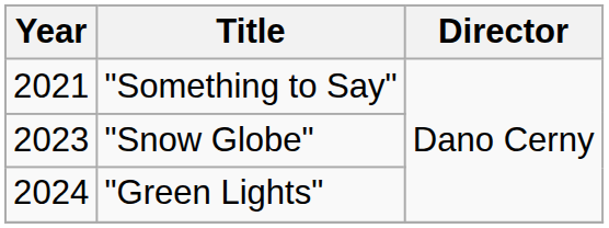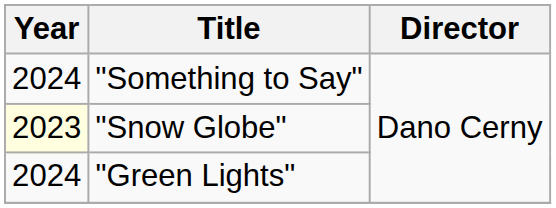 <table class="wikitable sortable">
 <tr>
 <th>Year</th>
 <th>Title</th>
 <th>Director</th>
 </tr>
 <tr>
-<td>2021</td>
+<td>2024</td>
 <td>"Something to Say"</td>
 <td rowspan="3">Dano Cerny</td>
 </tr>
 <tr>
-<td>2023</td>
+<td style="background: lightyellow;">2023</td>
 <td>"Snow Globe"</td>
 </tr>
 <tr>
 <td>2024</td>
 <td>"Green Lights"</td>
 </tr>
 <tr>
 </tr>
 </table>
